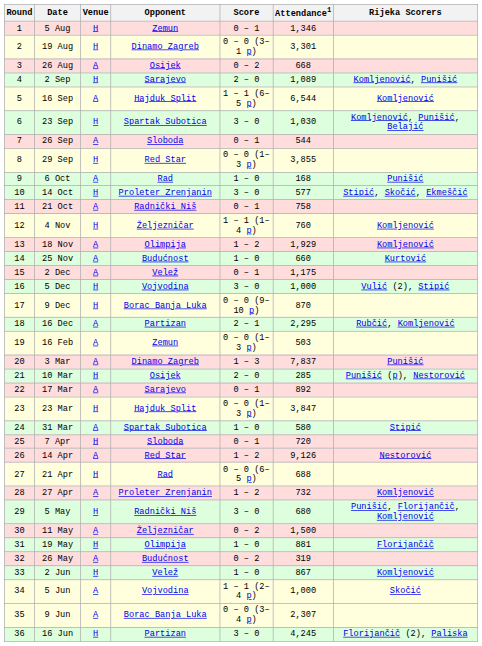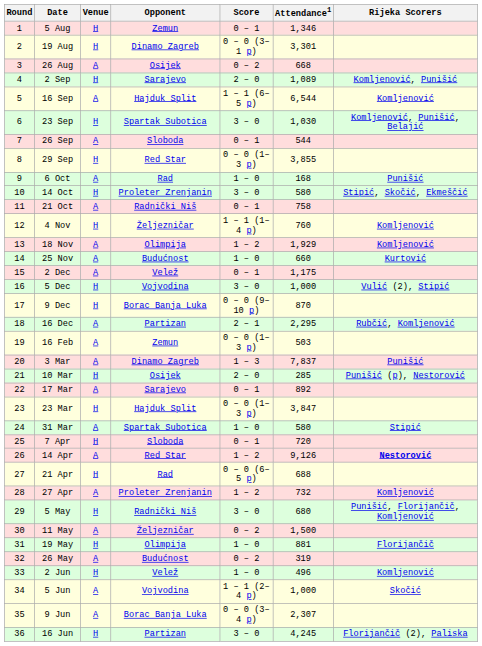 <table class="wikitable sortable" style="text-align: center; font-size:95%;">
 <tr>
 <th width="30">Round</th>
 <th width="60">Date</th>
 <th width="20">Venue</th>
 <th width="150">Opponent</th>
 <th width="70">Score</th>
 <th width="60">Attendance<sup>1</sup></th>
 <th width="200">Rijeka Scorers</th>
 </tr>
 <tr bgcolor="#ffdddd">
 <td>1</td>
 <td>5 Aug</td>
 <td><a href='#'>H</a></td>
 <td><a href='#'>Zemun</a></td>
 <td>0 – 1</td>
 <td>1,346</td>
 <td></td>
 </tr>
 <tr bgcolor="#ffffdd">
 <td>2</td>
 <td>19 Aug</td>
 <td><a href='#'>H</a></td>
 <td><a href='#'>Dinamo Zagreb</a></td>
 <td>0 – 0 (3–1 <a href='#'>p</a>)</td>
 <td>3,301</td>
 <td></td>
 </tr>
 <tr bgcolor="#ffdddd">
 <td>3</td>
 <td>26 Aug</td>
 <td><a href='#'>A</a></td>
 <td><a href='#'>Osijek</a></td>
 <td>0 – 2</td>
 <td>668</td>
 <td></td>
 </tr>
 <tr bgcolor="#ddffdd">
 <td>4</td>
 <td>2 Sep</td>
 <td><a href='#'>H</a></td>
 <td><a href='#'>Sarajevo</a></td>
 <td>2 – 0</td>
 <td>1,089</td>
 <td><a href='#'>Komljenović</a>, <a href='#'>Punišić</a></td>
 </tr>
 <tr bgcolor="#ffffdd">
 <td>5</td>
 <td>16 Sep</td>
 <td><a href='#'>A</a></td>
 <td><a href='#'>Hajduk Split</a></td>
 <td>1 – 1 (6–5 <a href='#'>p</a>)</td>
 <td>6,544</td>
 <td><a href='#'>Komljenović</a></td>
 </tr>
 <tr bgcolor="#ddffdd">
 <td>6</td>
 <td>23 Sep</td>
 <td><a href='#'>H</a></td>
 <td><a href='#'>Spartak Subotica</a></td>
 <td>3 – 0</td>
 <td>1,030</td>
 <td><a href='#'>Komljenović</a>, <a href='#'>Punišić</a>, <a href='#'>Belajić</a></td>
 </tr>
 <tr bgcolor="#ffdddd">
 <td>7</td>
 <td>26 Sep</td>
 <td><a href='#'>A</a></td>
 <td><a href='#'>Sloboda</a></td>
 <td>0 – 1</td>
 <td>544</td>
 <td></td>
 </tr>
 <tr bgcolor="#ffffdd">
 <td>8</td>
 <td>29 Sep</td>
 <td><a href='#'>H</a></td>
 <td><a href='#'>Red Star</a></td>
 <td>0 – 0 (1–3 <a href='#'>p</a>)</td>
 <td>3,855</td>
 <td></td>
 </tr>
 <tr bgcolor="#ddffdd">
 <td>9</td>
 <td>6 Oct</td>
 <td><a href='#'>A</a></td>
 <td><a href='#'>Rad</a></td>
 <td>1 – 0</td>
 <td>168</td>
 <td><a href='#'>Punišić</a></td>
 </tr>
 <tr bgcolor="#ddffdd">
 <td>10</td>
 <td>14 Oct</td>
 <td><a href='#'>H</a></td>
 <td><a href='#'>Proleter Zrenjanin</a></td>
 <td>3 – 0</td>
-<td>577</td>
+<td>580</td>
 <td><a href='#'>Stipić</a>, <a href='#'>Skočić</a>, <a href='#'>Ekmeščić</a></td>
 </tr>
 <tr bgcolor="#ffdddd">
 <td>11</td>
 <td>21 Oct</td>
 <td><a href='#'>A</a></td>
 <td><a href='#'>Radnički Niš</a></td>
 <td>0 – 1</td>
 <td>758</td>
 <td></td>
 </tr>
 <tr bgcolor="#ffffdd">
 <td>12</td>
 <td>4 Nov</td>
 <td><a href='#'>H</a></td>
 <td><a href='#'>Željezničar</a></td>
 <td>1 – 1 (1–4 <a href='#'>p</a>)</td>
 <td>760</td>
 <td><a href='#'>Komljenović</a></td>
 </tr>
 <tr bgcolor="#ffdddd">
 <td>13</td>
 <td>18 Nov</td>
 <td><a href='#'>A</a></td>
 <td><a href='#'>Olimpija</a></td>
 <td>1 – 2</td>
 <td>1,929</td>
 <td><a href='#'>Komljenović</a></td>
 </tr>
 <tr bgcolor="#ddffdd">
 <td>14</td>
 <td>25 Nov</td>
 <td><a href='#'>A</a></td>
 <td><a href='#'>Budućnost</a></td>
 <td>1 – 0</td>
 <td>660</td>
 <td><a href='#'>Kurtović</a></td>
 </tr>
 <tr bgcolor="#ffdddd">
 <td>15</td>
 <td>2 Dec</td>
 <td><a href='#'>A</a></td>
 <td><a href='#'>Velež</a></td>
 <td>0 – 1</td>
 <td>1,175</td>
 <td></td>
 </tr>
 <tr bgcolor="#ddffdd">
 <td>16</td>
 <td>5 Dec</td>
 <td><a href='#'>H</a></td>
 <td><a href='#'>Vojvodina</a></td>
 <td>3 – 0</td>
 <td>1,000</td>
 <td><a href='#'>Vulić</a> (2), <a href='#'>Stipić</a></td>
 </tr>
 <tr bgcolor="#ffffdd">
 <td>17</td>
 <td>9 Dec</td>
 <td><a href='#'>H</a></td>
 <td><a href='#'>Borac Banja Luka</a></td>
 <td>0 – 0 (9–10 <a href='#'>p</a>)</td>
 <td>870</td>
 <td></td>
 </tr>
 <tr bgcolor="#ddffdd">
 <td>18</td>
 <td>16 Dec</td>
 <td><a href='#'>A</a></td>
 <td><a href='#'>Partizan</a></td>
 <td>2 – 1</td>
 <td>2,295</td>
 <td><a href='#'>Rubčić</a>, <a href='#'>Komljenović</a></td>
 </tr>
 <tr bgcolor="#ffffdd">
 <td>19</td>
 <td>16 Feb</td>
 <td><a href='#'>A</a></td>
 <td><a href='#'>Zemun</a></td>
 <td>0 – 0 (1–3 <a href='#'>p</a>)</td>
 <td>503</td>
 <td></td>
 </tr>
 <tr bgcolor="#ffdddd">
 <td>20</td>
 <td>3 Mar</td>
 <td><a href='#'>A</a></td>
 <td><a href='#'>Dinamo Zagreb</a></td>
 <td>1 – 3</td>
 <td>7,837</td>
 <td><a href='#'>Punišić</a></td>
 </tr>
 <tr bgcolor="#ddffdd">
 <td>21</td>
 <td>10 Mar</td>
 <td><a href='#'>H</a></td>
 <td><a href='#'>Osijek</a></td>
 <td>2 – 0</td>
 <td>285</td>
 <td><a href='#'>Punišić</a> (<a href='#'>p</a>), <a href='#'>Nestorović</a></td>
 </tr>
 <tr bgcolor="#ffdddd">
 <td>22</td>
 <td>17 Mar</td>
 <td><a href='#'>A</a></td>
 <td><a href='#'>Sarajevo</a></td>
 <td>0 – 1</td>
 <td>892</td>
 <td></td>
 </tr>
 <tr bgcolor="#ffffdd">
 <td>23</td>
 <td>23 Mar</td>
 <td><a href='#'>H</a></td>
 <td><a href='#'>Hajduk Split</a></td>
 <td>0 – 0 (1–3 <a href='#'>p</a>)</td>
 <td>3,847</td>
 <td></td>
 </tr>
 <tr bgcolor="#ddffdd">
 <td>24</td>
 <td>31 Mar</td>
 <td><a href='#'>A</a></td>
 <td><a href='#'>Spartak Subotica</a></td>
 <td>1 – 0</td>
 <td>580</td>
 <td><a href='#'>Stipić</a></td>
 </tr>
 <tr bgcolor="#ffdddd">
 <td>25</td>
 <td>7 Apr</td>
 <td><a href='#'>H</a></td>
 <td><a href='#'>Sloboda</a></td>
 <td>0 – 1</td>
 <td>720</td>
 <td></td>
 </tr>
 <tr bgcolor="#ffdddd">
 <td>26</td>
 <td>14 Apr</td>
 <td><a href='#'>A</a></td>
 <td><a href='#'>Red Star</a></td>
 <td>1 – 2</td>
 <td>9,126</td>
-<td><a href='#'>Nestorović</a></td>
+<td><strong><a href='#'>Nestorović</a></strong></td>
 </tr>
 <tr bgcolor="#ffffdd">
 <td>27</td>
 <td>21 Apr</td>
 <td><a href='#'>H</a></td>
 <td><a href='#'>Rad</a></td>
 <td>0 – 0 (6–5 <a href='#'>p</a>)</td>
 <td>688</td>
 <td></td>
 </tr>
 <tr bgcolor="#ffdddd">
 <td>28</td>
 <td>27 Apr</td>
 <td><a href='#'>A</a></td>
 <td><a href='#'>Proleter Zrenjanin</a></td>
 <td>1 – 2</td>
 <td>732</td>
 <td><a href='#'>Komljenović</a></td>
 </tr>
 <tr bgcolor="#ddffdd">
 <td>29</td>
 <td>5 May</td>
 <td><a href='#'>H</a></td>
 <td><a href='#'>Radnički Niš</a></td>
 <td>3 – 0</td>
 <td>680</td>
 <td><a href='#'>Punišić</a>, <a href='#'>Florijančič</a>, <a href='#'>Komljenović</a></td>
 </tr>
 <tr bgcolor="#ffdddd">
 <td>30</td>
 <td>11 May</td>
 <td><a href='#'>A</a></td>
 <td><a href='#'>Željezničar</a></td>
 <td>0 – 2</td>
 <td>1,500</td>
 <td></td>
 </tr>
 <tr bgcolor="#ddffdd">
 <td>31</td>
 <td>19 May</td>
 <td><a href='#'>H</a></td>
 <td><a href='#'>Olimpija</a></td>
 <td>1 – 0</td>
 <td>881</td>
 <td><a href='#'>Florijančič</a></td>
 </tr>
 <tr bgcolor="#ffdddd">
 <td>32</td>
 <td>26 May</td>
 <td><a href='#'>A</a></td>
 <td><a href='#'>Budućnost</a></td>
 <td>0 – 2</td>
 <td>319</td>
 <td></td>
 </tr>
 <tr bgcolor="#ddffdd">
 <td>33</td>
 <td>2 Jun</td>
 <td><a href='#'>H</a></td>
 <td><a href='#'>Velež</a></td>
 <td>1 – 0</td>
-<td>867</td>
+<td>496</td>
 <td><a href='#'>Komljenović</a></td>
 </tr>
 <tr bgcolor="#ffffdd">
 <td>34</td>
 <td>5 Jun</td>
 <td><a href='#'>A</a></td>
 <td><a href='#'>Vojvodina</a></td>
 <td>1 – 1 (2–4 <a href='#'>p</a>)</td>
 <td>1,000</td>
 <td><a href='#'>Skočić</a></td>
 </tr>
 <tr bgcolor="#ffffdd">
 <td>35</td>
 <td>9 Jun</td>
 <td><a href='#'>A</a></td>
 <td><a href='#'>Borac Banja Luka</a></td>
 <td>0 – 0 (3–4 <a href='#'>p</a>)</td>
 <td>2,307</td>
 <td></td>
 </tr>
 <tr bgcolor="#ddffdd">
 <td>36</td>
 <td>16 Jun</td>
 <td><a href='#'>H</a></td>
 <td><a href='#'>Partizan</a></td>
 <td>3 – 0</td>
 <td>4,245</td>
 <td><a href='#'>Florijančič</a> (2), <a href='#'>Paliska</a></td>
 </tr>
 </table>
